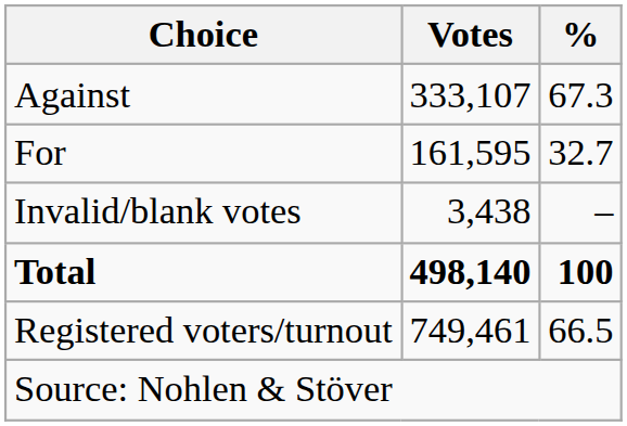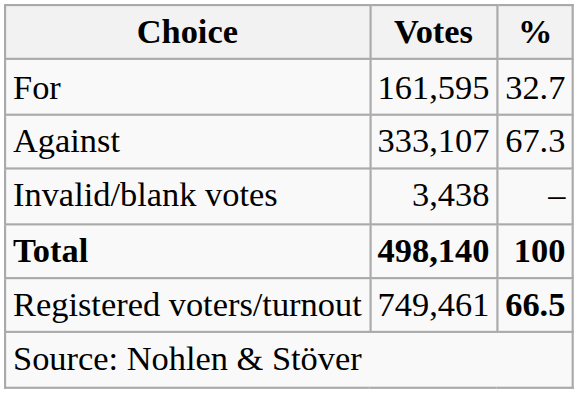 <table class=wikitable style=text-align:right>
 <tr>
 <th>Choice</th>
 <th>Votes</th>
 <th>%</th>
 </tr>
 <tr>
+<td align=left>For</td>
+<td>161,595</td>
+<td>32.7</td>
+</tr>
+<tr>
 <td align=left>Against</td>
 <td>333,107</td>
 <td>67.3</td>
-</tr>
-<tr>
-<td align=left>For</td>
-<td>161,595</td>
-<td>32.7</td>
 </tr>
 <tr>
 <td align=left>Invalid/blank votes</td>
 <td>3,438</td>
 <td>–</td>
 </tr>
 <tr>
 <td align=left><strong>Total</strong></td>
 <td><strong>498,140</strong></td>
 <td><strong>100</strong></td>
 </tr>
 <tr>
 <td align=left>Registered voters/turnout</td>
 <td>749,461</td>
-<td>66.5</td>
+<td><strong>66.5</strong></td>
 </tr>
 <tr>
 <td align=left colspan=3>Source: Nohlen & Stöver</td>
 </tr>
 </table>
